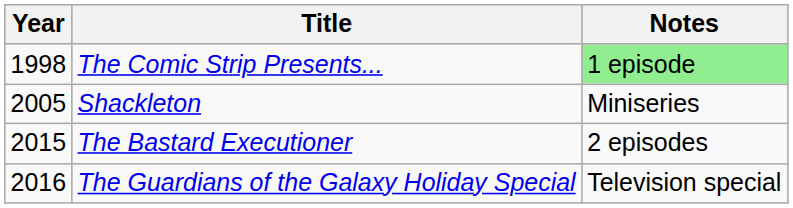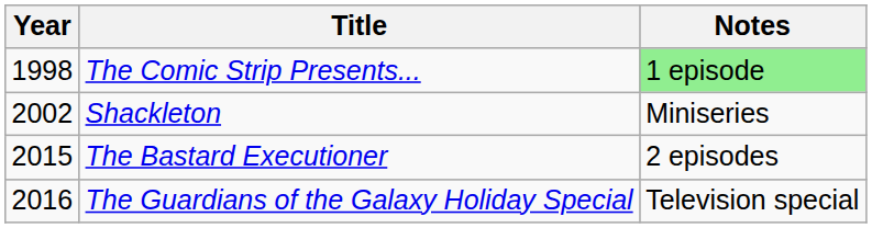 <table class="wikitable">
 <tr>
 <th>Year</th>
 <th>Title</th>
 <th>Notes</th>
 </tr>
 <tr>
 <td>1998</td>
 <td><em><a href='#'>The Comic Strip Presents...</a></em></td>
 <td style="background: lightgreen;">1 episode</td>
 </tr>
 <tr>
-<td>2005</td>
+<td>2002</td>
 <td><em><a href='#'>Shackleton</a></em></td>
 <td>Miniseries</td>
 </tr>
 <tr>
 <td>2015</td>
 <td><em><a href='#'>The Bastard Executioner</a></em></td>
 <td>2 episodes</td>
 </tr>
 <tr>
 <td>2016</td>
 <td><em><a href='#'>The Guardians of the Galaxy Holiday Special</a></em></td>
 <td>Television special</td>
 </tr>
 </table>
